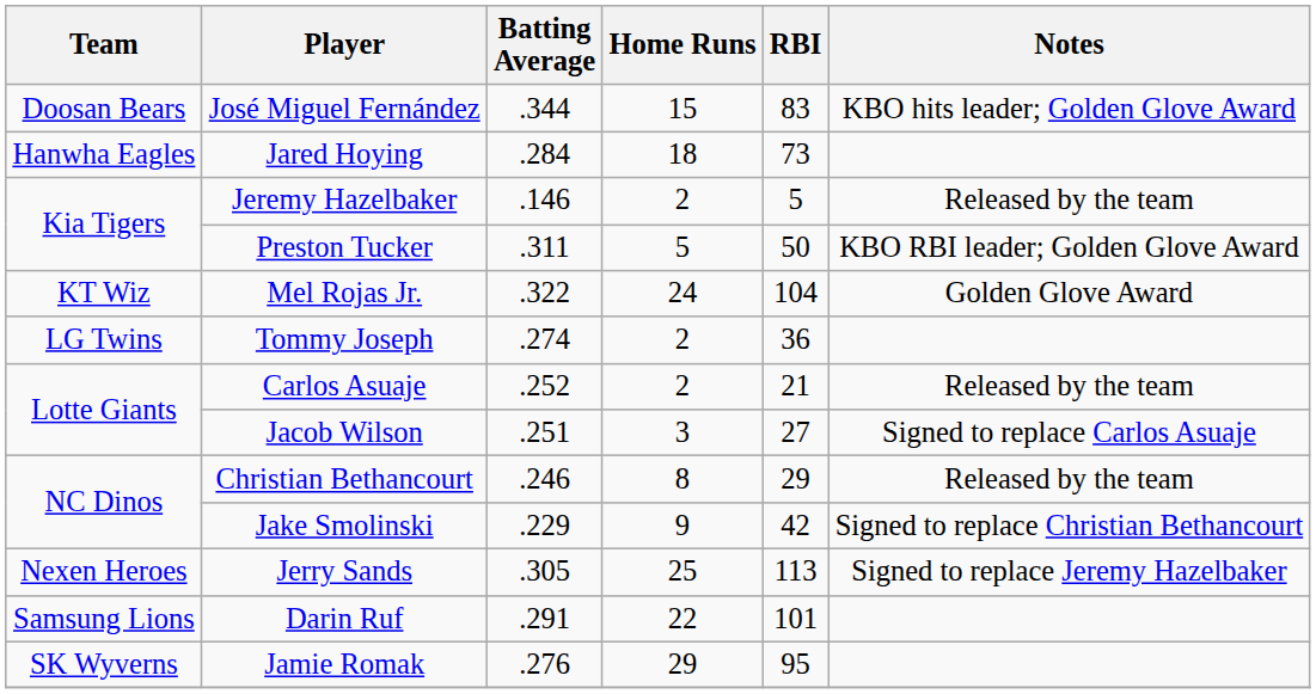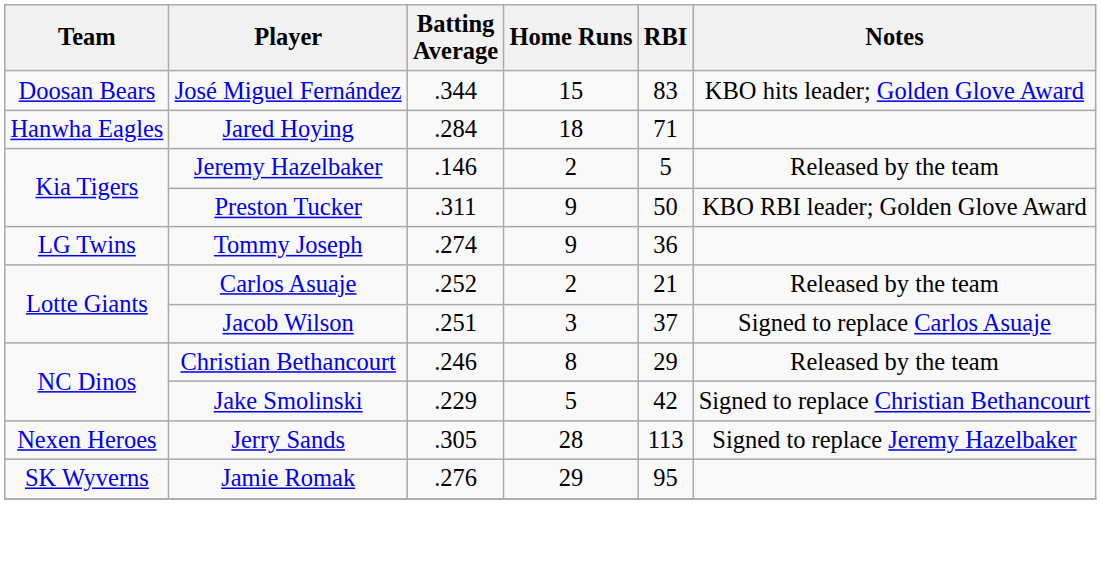 <table class="wikitable sortable" style="text-align:center;">
 <tr>
 <th>Team</th>
 <th>Player</th>
 <th>Batting<br>Average</th>
 <th>Home Runs</th>
 <th>RBI</th>
 <th>Notes</th>
 </tr>
 <tr>
 <td><a href='#'>Doosan Bears</a></td>
 <td><a href='#'>José Miguel Fernández</a></td>
 <td>.344</td>
 <td>15</td>
 <td>83</td>
 <td>KBO hits leader; <a href='#'>Golden Glove Award</a></td>
 </tr>
 <tr>
 <td><a href='#'>Hanwha Eagles</a></td>
 <td><a href='#'>Jared Hoying</a></td>
 <td>.284</td>
 <td>18</td>
-<td>73</td>
+<td>71</td>
 <td></td>
 </tr>
 <tr>
 <td rowspan = 2><a href='#'>Kia Tigers</a></td>
 <td><a href='#'>Jeremy Hazelbaker</a></td>
 <td>.146</td>
 <td>2</td>
 <td>5</td>
 <td>Released by the team</td>
 </tr>
 <tr>
 <td><a href='#'>Preston Tucker</a></td>
 <td>.311</td>
-<td>5</td>
+<td>9</td>
 <td>50</td>
 <td>KBO RBI leader; Golden Glove Award</td>
-</tr>
-<tr>
-<td><a href='#'>KT Wiz</a></td>
-<td><a href='#'>Mel Rojas Jr.</a></td>
-<td>.322</td>
-<td>24</td>
-<td>104</td>
-<td>Golden Glove Award</td>
 </tr>
 <tr>
 <td><a href='#'>LG Twins</a></td>
 <td><a href='#'>Tommy Joseph</a></td>
 <td>.274</td>
-<td>2</td>
+<td>9</td>
 <td>36</td>
 <td></td>
 </tr>
 <tr>
 <td rowspan = 2><a href='#'>Lotte Giants</a></td>
 <td><a href='#'>Carlos Asuaje</a></td>
 <td>.252</td>
 <td>2</td>
 <td>21</td>
 <td>Released by the team</td>
 </tr>
 <tr>
 <td><a href='#'>Jacob Wilson</a></td>
 <td>.251</td>
 <td>3</td>
-<td>27</td>
+<td>37</td>
 <td>Signed to replace <a href='#'>Carlos Asuaje</a></td>
 </tr>
 <tr>
 <td rowspan = 2><a href='#'>NC Dinos</a></td>
 <td><a href='#'>Christian Bethancourt</a></td>
 <td>.246</td>
 <td>8</td>
 <td>29</td>
 <td>Released by the team</td>
 </tr>
 <tr>
 <td><a href='#'>Jake Smolinski</a></td>
 <td>.229</td>
-<td>9</td>
+<td>5</td>
 <td>42</td>
 <td>Signed to replace <a href='#'>Christian Bethancourt</a></td>
 </tr>
 <tr>
 <td><a href='#'>Nexen Heroes</a></td>
 <td><a href='#'>Jerry Sands</a></td>
 <td>.305</td>
-<td>25</td>
+<td>28</td>
 <td>113</td>
 <td>Signed to replace <a href='#'>Jeremy Hazelbaker</a></td>
-</tr>
-<tr>
-<td><a href='#'>Samsung Lions</a></td>
-<td><a href='#'>Darin Ruf</a></td>
-<td>.291</td>
-<td>22</td>
-<td>101</td>
-<td></td>
 </tr>
 <tr>
 <td><a href='#'>SK Wyverns</a></td>
 <td><a href='#'>Jamie Romak</a></td>
 <td>.276</td>
 <td>29</td>
 <td>95</td>
 <td></td>
 </tr>
 <tr>
 </tr>
 </table>
